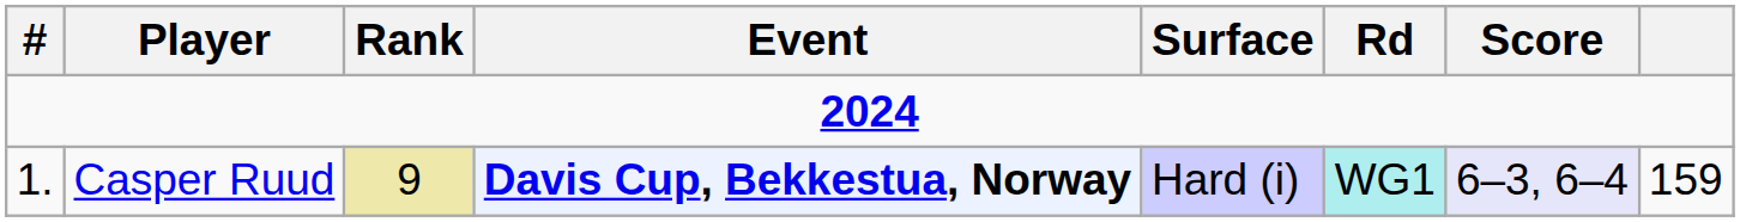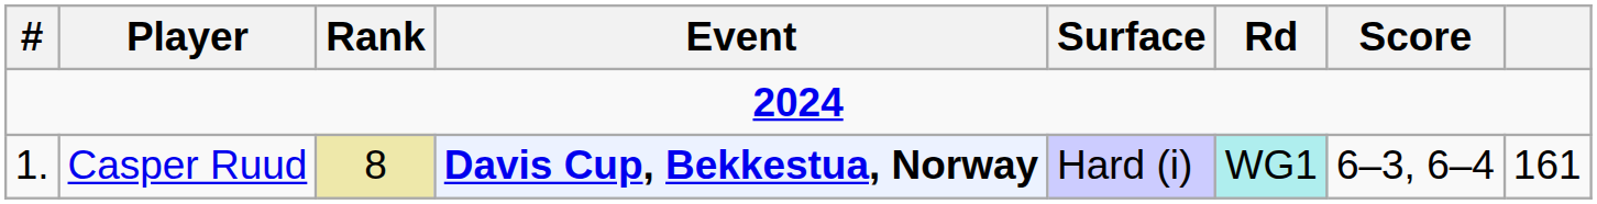 <table class="wikitable sortable">
 <tr>
 <th>#</th>
 <th>Player</th>
 <th>Rank</th>
 <th>Event</th>
 <th>Surface</th>
 <th>Rd</th>
 <th class="unsortable">Score</th>
 <th></th>
 </tr>
 <tr>
 <td colspan="9" style="text-align:center"><strong><a href='#'>2024</a></strong></td>
 </tr>
 <tr>
 <td>1.</td>
 <td> <a href='#'>Casper Ruud</a></td>
-<td align=center bgcolor=eee8aa>9</td>
+<td align=center bgcolor=eee8aa>8</td>
 <td bgcolor=ecf2ff><strong><a href='#'>Davis Cup</a>, <a href='#'>Bekkestua</a>, Norway</strong></td>
 <td bgcolor=ccccff>Hard (i)</td>
 <td bgcolor=afeeee>WG1</td>
-<td style="background: lavender;">6–3, 6–4</td>
-<td align=center>159</td>
+<td>6–3, 6–4</td>
+<td align=center>161</td>
 </tr>
 </table>
